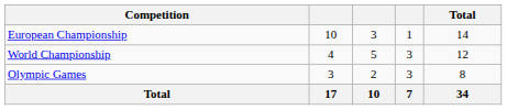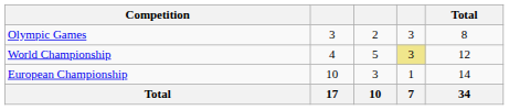 <table class="wikitable" style="width:30%; font-size:90%; text-align:center;">
 <tr>
 <th>Competition</th>
 <th></th>
 <th></th>
 <th></th>
 <th>Total</th>
 </tr>
 <tr>
+<td align=left><a href='#'>Olympic Games</a></td>
+<td>3</td>
+<td>2</td>
+<td>3</td>
+<td>8</td>
+</tr>
+<tr>
+<td align=left><a href='#'>World Championship</a></td>
+<td>4</td>
+<td>5</td>
+<td style="background: khaki;">3</td>
+<td>12</td>
+</tr>
+<tr>
 <td align=left><a href='#'>European Championship</a></td>
 <td>10</td>
 <td>3</td>
 <td>1</td>
 <td>14</td>
-</tr>
-<tr>
-<td align=left><a href='#'>World Championship</a></td>
-<td>4</td>
-<td>5</td>
-<td>3</td>
-<td>12</td>
-</tr>
-<tr>
-<td align=left><a href='#'>Olympic Games</a></td>
-<td>3</td>
-<td>2</td>
-<td>3</td>
-<td>8</td>
 </tr>
 <tr>
 <th>Total</th>
 <th>17</th>
 <th>10</th>
 <th>7</th>
 <th>34</th>
 </tr>
 </table>
